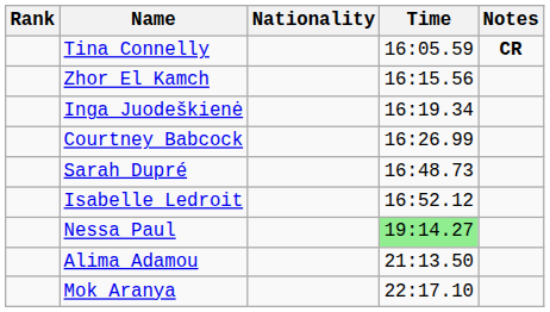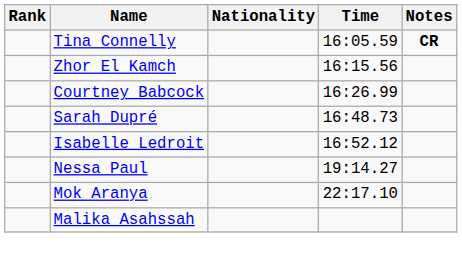 <table class="wikitable sortable" style="text-align:center;font-size:95%">
 <tr>
 <th>Rank</th>
 <th>Name</th>
 <th>Nationality</th>
 <th>Time</th>
 <th>Notes</th>
 </tr>
 <tr>
 <td></td>
 <td align=left><a href='#'>Tina Connelly</a></td>
 <td align=left></td>
 <td>16:05.59</td>
 <td><strong>CR</strong></td>
 </tr>
 <tr>
 <td></td>
 <td align=left><a href='#'>Zhor El Kamch</a></td>
 <td align=left></td>
 <td>16:15.56</td>
-<td></td>
-</tr>
-<tr>
-<td></td>
-<td align=left><a href='#'>Inga Juodeškienė</a></td>
-<td align=left></td>
-<td>16:19.34</td>
 <td></td>
 </tr>
 <tr>
 <td></td>
 <td align=left><a href='#'>Courtney Babcock</a></td>
 <td align=left></td>
 <td>16:26.99</td>
 <td></td>
 </tr>
 <tr>
 <td></td>
 <td align=left><a href='#'>Sarah Dupré</a></td>
 <td align=left></td>
 <td>16:48.73</td>
 <td></td>
 </tr>
 <tr>
 <td></td>
 <td align=left><a href='#'>Isabelle Ledroit</a></td>
 <td align=left></td>
 <td>16:52.12</td>
 <td></td>
 </tr>
 <tr>
 <td></td>
 <td align=left><a href='#'>Nessa Paul</a></td>
 <td align=left></td>
-<td style="background: lightgreen;">19:14.27</td>
-<td></td>
-</tr>
-<tr>
-<td></td>
-<td align=left><a href='#'>Alima Adamou</a></td>
-<td align=left></td>
-<td>21:13.50</td>
+<td>19:14.27</td>
 <td></td>
 </tr>
 <tr>
 <td></td>
 <td align=left><a href='#'>Mok Aranya</a></td>
 <td align=left></td>
 <td>22:17.10</td>
 <td></td>
 </tr>
+<tr>
+<td></td>
+<td align=left><a href='#'>Malika Asahssah</a></td>
+<td align=left></td>
+<td></td>
+<td></td>
+</tr>
 </table>
